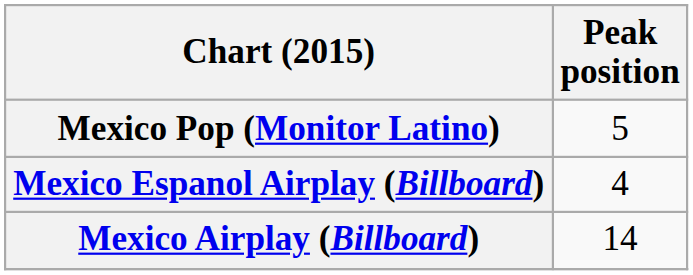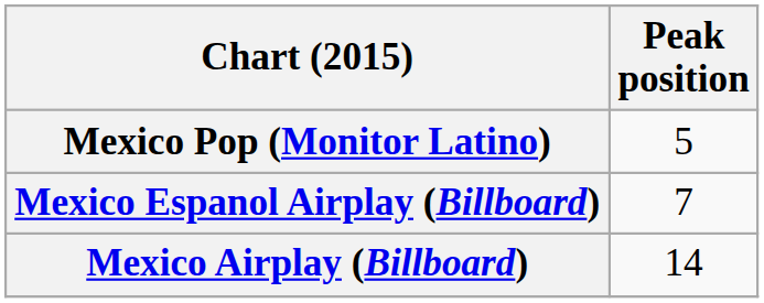 <table class="wikitable sortable plainrowheaders" style="text-align:center">
 <tr>
 <th scope="col">Chart (2015)</th>
 <th scope="col">Peak<br>position</th>
 </tr>
 <tr>
 <th scope="row">Mexico Pop (<a href='#'>Monitor Latino</a>)</th>
 <td>5</td>
 </tr>
 <tr>
 <th scope="row"><a href='#'>Mexico Espanol Airplay</a> (<em><a href='#'>Billboard</a></em>)</th>
-<td>4</td>
+<td>7</td>
 </tr>
 <tr>
 <th scope="row"><a href='#'>Mexico Airplay</a> (<em><a href='#'>Billboard</a></em>)</th>
 <td>14</td>
 </tr>
 <tr>
 </tr>
 </table>
